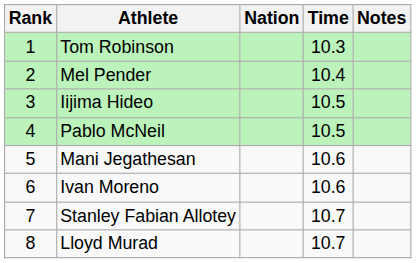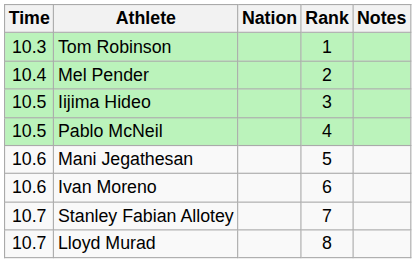 <table class="wikitable sortable" style="text-align:center">
 <tr>
-<th>Rank</th>
+<th>Time</th>
 <th>Athlete</th>
 <th>Nation</th>
-<th>Time</th>
+<th>Rank</th>
 <th>Notes</th>
 </tr>
 <tr bgcolor=bbf3bb>
-<td>1</td>
+<td>10.3</td>
 <td align=left>Tom Robinson</td>
 <td align=left></td>
-<td>10.3</td>
+<td>1</td>
 <td></td>
 </tr>
 <tr bgcolor=bbf3bb>
-<td>2</td>
+<td>10.4</td>
 <td align=left>Mel Pender</td>
 <td align=left></td>
-<td>10.4</td>
+<td>2</td>
 <td></td>
 </tr>
 <tr bgcolor=bbf3bb>
-<td>3</td>
+<td>10.5</td>
 <td align=left>Iijima Hideo</td>
 <td align=left></td>
-<td>10.5</td>
+<td>3</td>
 <td></td>
 </tr>
 <tr bgcolor=bbf3bb>
-<td>4</td>
+<td>10.5</td>
 <td align=left>Pablo McNeil</td>
 <td align=left></td>
-<td>10.5</td>
+<td>4</td>
 <td></td>
 </tr>
 <tr>
-<td>5</td>
+<td>10.6</td>
 <td align=left>Mani Jegathesan</td>
 <td align=left></td>
-<td>10.6</td>
+<td>5</td>
 <td></td>
 </tr>
 <tr>
-<td>6</td>
+<td>10.6</td>
 <td align=left>Ivan Moreno</td>
 <td align=left></td>
-<td>10.6</td>
+<td>6</td>
 <td></td>
 </tr>
 <tr>
-<td>7</td>
+<td>10.7</td>
 <td align=left>Stanley Fabian Allotey</td>
 <td align=left></td>
-<td>10.7</td>
+<td>7</td>
 <td></td>
 </tr>
 <tr>
-<td>8</td>
+<td>10.7</td>
 <td align=left>Lloyd Murad</td>
 <td align=left></td>
-<td>10.7</td>
+<td>8</td>
 <td></td>
 </tr>
 </table>
